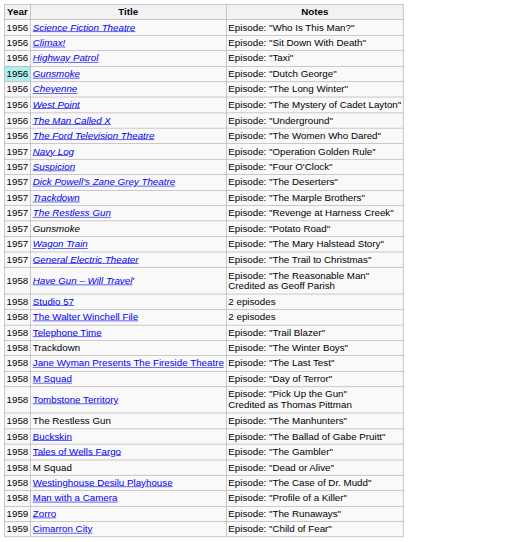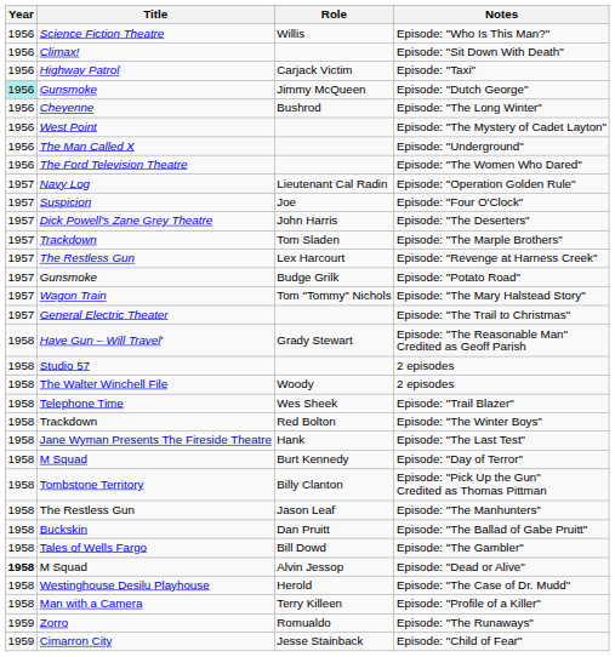 <table class="wikitable sortable">
 <tr>
 <th>Year</th>
 <th>Title</th>
+<th>Role</th>
 <th class="unsortable">Notes</th>
 </tr>
 <tr>
 <td>1956</td>
 <td><em><a href='#'>Science Fiction Theatre</a></em></td>
+<td>Willis</td>
 <td>Episode: "Who Is This Man?"</td>
 </tr>
 <tr>
 <td>1956</td>
 <td><em><a href='#'>Climax!</a></em></td>
+<td></td>
 <td>Episode: "Sit Down With Death"</td>
 </tr>
 <tr>
 <td>1956</td>
 <td><em><a href='#'>Highway Patrol</a></em></td>
+<td>Carjack Victim</td>
 <td>Episode: "Taxi"</td>
 </tr>
 <tr>
 <td style="background: paleturquoise;">1956</td>
 <td><em><a href='#'>Gunsmoke</a></em></td>
+<td>Jimmy McQueen</td>
 <td>Episode: "Dutch George"</td>
 </tr>
 <tr>
 <td>1956</td>
 <td><em><a href='#'>Cheyenne</a></em></td>
+<td>Bushrod</td>
 <td>Episode: "The Long Winter"</td>
 </tr>
 <tr>
 <td>1956</td>
 <td><em><a href='#'>West Point</a></em></td>
+<td></td>
 <td>Episode: "The Mystery of Cadet Layton"</td>
 </tr>
 <tr>
 <td>1956</td>
 <td><em><a href='#'>The Man Called X</a></em></td>
+<td></td>
 <td>Episode: "Underground"</td>
 </tr>
 <tr>
 <td>1956</td>
 <td><em><a href='#'>The Ford Television Theatre</a></em></td>
+<td></td>
 <td>Episode: "The Women Who Dared"</td>
 </tr>
 <tr>
 <td>1957</td>
 <td><em><a href='#'>Navy Log</a></em></td>
+<td>Lieutenant Cal Radin</td>
 <td>Episode: "Operation Golden Rule"</td>
 </tr>
 <tr>
 <td>1957</td>
 <td><em><a href='#'>Suspicion</a></em></td>
+<td>Joe</td>
 <td>Episode: "Four O'Clock"</td>
 </tr>
 <tr>
 <td>1957</td>
 <td><em><a href='#'>Dick Powell's Zane Grey Theatre</a></em></td>
+<td>John Harris</td>
 <td>Episode: "The Deserters"</td>
 </tr>
 <tr>
 <td>1957</td>
 <td><em><a href='#'>Trackdown</a></em></td>
+<td>Tom Sladen</td>
 <td>Episode: "The Marple Brothers"</td>
 </tr>
 <tr>
 <td>1957</td>
 <td><em><a href='#'>The Restless Gun</a></em></td>
+<td>Lex Harcourt</td>
 <td>Episode: "Revenge at Harness Creek"</td>
 </tr>
 <tr>
 <td>1957</td>
 <td><em>Gunsmoke</em></td>
+<td>Budge Grilk</td>
 <td>Episode: "Potato Road"</td>
 </tr>
 <tr>
 <td>1957</td>
 <td><em><a href='#'>Wagon Train</a></em></td>
+<td>Tom "Tommy" Nichols</td>
 <td>Episode: "The Mary Halstead Story"</td>
 </tr>
 <tr>
 <td>1957</td>
 <td><em><a href='#'>General Electric Theater</a></em></td>
+<td></td>
 <td>Episode: "The Trail to Christmas"</td>
 </tr>
 <tr>
 <td>1958</td>
 <td><em><a href='#'>Have Gun – Will Travel</a>'</td>
+<td>Grady Stewart</td>
 <td>Episode: "The Reasonable Man"<br>Credited as Geoff Parish</td>
 </tr>
 <tr>
 <td>1958</td>
 <td></em><a href='#'>Studio 57</a><em></td>
+<td></td>
 <td>2 episodes</td>
 </tr>
 <tr>
 <td>1958</td>
 <td></em><a href='#'>The Walter Winchell File</a><em></td>
+<td>Woody</td>
 <td>2 episodes</td>
 </tr>
 <tr>
 <td>1958</td>
 <td></em><a href='#'>Telephone Time</a><em></td>
+<td>Wes Sheek</td>
 <td>Episode: "Trail Blazer"</td>
 </tr>
 <tr>
 <td>1958</td>
 <td></em>Trackdown<em></td>
+<td>Red Bolton</td>
 <td>Episode: "The Winter Boys"</td>
 </tr>
 <tr>
 <td>1958</td>
 <td></em><a href='#'>Jane Wyman Presents The Fireside Theatre</a><em></td>
+<td>Hank</td>
 <td>Episode: "The Last Test"</td>
 </tr>
 <tr>
 <td>1958</td>
 <td></em><a href='#'>M Squad</a><em></td>
+<td>Burt Kennedy</td>
 <td>Episode: "Day of Terror"</td>
 </tr>
 <tr>
 <td>1958</td>
 <td></em><a href='#'>Tombstone Territory</a><em></td>
+<td>Billy Clanton</td>
 <td>Episode: "Pick Up the Gun"<br>Credited as Thomas Pittman</td>
 </tr>
 <tr>
 <td>1958</td>
 <td></em>The Restless Gun<em></td>
+<td>Jason Leaf</td>
 <td>Episode: "The Manhunters"</td>
 </tr>
 <tr>
 <td>1958</td>
 <td></em><a href='#'>Buckskin</a><em></td>
+<td>Dan Pruitt</td>
 <td>Episode: "The Ballad of Gabe Pruitt"</td>
 </tr>
 <tr>
 <td>1958</td>
 <td></em><a href='#'>Tales of Wells Fargo</a><em></td>
+<td>Bill Dowd</td>
 <td>Episode: "The Gambler"</td>
 </tr>
 <tr>
-<td>1958</td>
+<td><strong>1958</strong></td>
 <td></em>M Squad<em></td>
+<td>Alvin Jessop</td>
 <td>Episode: "Dead or Alive"</td>
 </tr>
 <tr>
 <td>1958</td>
 <td></em><a href='#'>Westinghouse Desilu Playhouse</a><em></td>
+<td>Herold</td>
 <td>Episode: "The Case of Dr. Mudd"</td>
 </tr>
 <tr>
 <td>1958</td>
 <td></em><a href='#'>Man with a Camera</a><em></td>
+<td>Terry Killeen</td>
 <td>Episode: "Profile of a Killer"</td>
 </tr>
 <tr>
 <td>1959</td>
 <td></em><a href='#'>Zorro</a><em></td>
+<td>Romualdo</td>
 <td>Episode: "The Runaways"</td>
 </tr>
 <tr>
 <td>1959</td>
 <td></em><a href='#'>Cimarron City</a><em></td>
+<td>Jesse Stainback</td>
 <td>Episode: "Child of Fear"</td>
 </tr>
 </table>
